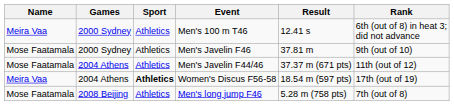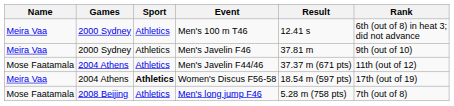 <table class="wikitable sortable" style="font-size:90%">
 <tr>
 <th>Name</th>
 <th>Games</th>
 <th>Sport</th>
 <th>Event</th>
 <th>Result</th>
 <th>Rank</th>
 </tr>
 <tr>
 <td><a href='#'>Meira Vaa</a></td>
 <td><a href='#'>2000 Sydney</a></td>
 <td><a href='#'>Athletics</a></td>
 <td>Men's 100 m T46</td>
 <td>12.41 s</td>
 <td>6th (out of 8) in heat 3;<br>did not advance</td>
 </tr>
 <tr>
-<td>Mose Faatamala</td>
+<td><a href='#'>Meira Vaa</a></td>
 <td>2000 Sydney</td>
 <td>Athletics</td>
 <td>Men's Javelin F46</td>
 <td>37.81 m</td>
 <td>9th (out of 10)</td>
 </tr>
 <tr>
 <td>Mose Faatamala</td>
 <td><a href='#'>2004 Athens</a></td>
 <td><a href='#'>Athletics</a></td>
 <td>Men's Javelin F44/46</td>
 <td>37.37 m (671 pts)</td>
 <td>11th (out of 12)</td>
 </tr>
 <tr>
 <td><a href='#'>Meira Vaa</a></td>
 <td>2004 Athens</td>
 <td><strong>Athletics</strong></td>
 <td>Women's Discus F56-58</td>
 <td>18.54 m (597 pts)</td>
 <td>17th (out of 19)</td>
 </tr>
 <tr>
 <td>Mose Faatamala</td>
 <td><a href='#'>2008 Beijing</a></td>
 <td><a href='#'>Athletics</a></td>
 <td><a href='#'>Men's long jump F46</a></td>
 <td>5.28 m (758 pts)</td>
 <td>7th (out of 8)</td>
 </tr>
 </table>
